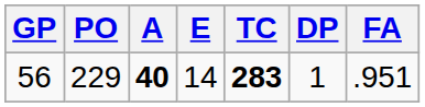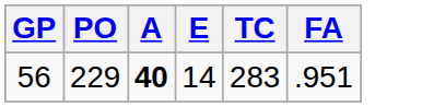 <table class="wikitable">
 <tr>
 <th><a href='#'>GP</a></th>
 <th><a href='#'>PO</a></th>
 <th><a href='#'>A</a></th>
 <th><a href='#'>E</a></th>
 <th><a href='#'>TC</a></th>
-<th><a href='#'>DP</a></th>
 <th><a href='#'>FA</a></th>
 </tr>
 <tr align=center>
 <td>56</td>
 <td>229</td>
 <td><strong>40</strong></td>
 <td>14</td>
-<td><strong>283</strong></td>
-<td>1</td>
+<td>283</td>
 <td>.951</td>
 </tr>
 </table>
